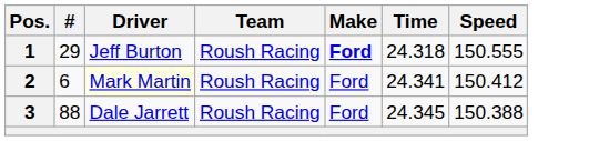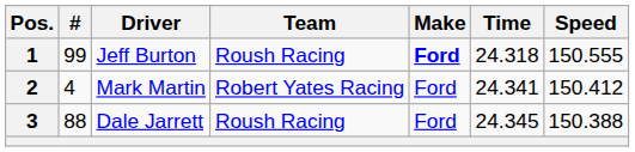 <table class="wikitable" style="font-size:95%">
 <tr>
 <th>Pos.</th>
 <th>#</th>
 <th>Driver</th>
 <th>Team</th>
 <th>Make</th>
 <th>Time</th>
 <th>Speed</th>
 </tr>
 <tr>
 <th>1</th>
-<td>29</td>
+<td>99</td>
 <td><a href='#'>Jeff Burton</a></td>
 <td><a href='#'>Roush Racing</a></td>
 <td><strong><a href='#'>Ford</a></strong></td>
 <td>24.318</td>
 <td>150.555</td>
 </tr>
 <tr>
 <th>2</th>
-<td>6</td>
-<td style="background: lightyellow;"><a href='#'>Mark Martin</a></td>
-<td><a href='#'>Roush Racing</a></td>
+<td>4</td>
+<td><a href='#'>Mark Martin</a></td>
+<td><a href='#'>Robert Yates Racing</a></td>
 <td><a href='#'>Ford</a></td>
 <td>24.341</td>
 <td>150.412</td>
 </tr>
 <tr>
 <th>3</th>
 <td>88</td>
 <td><a href='#'>Dale Jarrett</a></td>
 <td><a href='#'>Roush Racing</a></td>
 <td><a href='#'>Ford</a></td>
 <td>24.345</td>
 <td>150.388</td>
 </tr>
 <tr>
 <th colspan="7"></th>
 </tr>
 </table>
